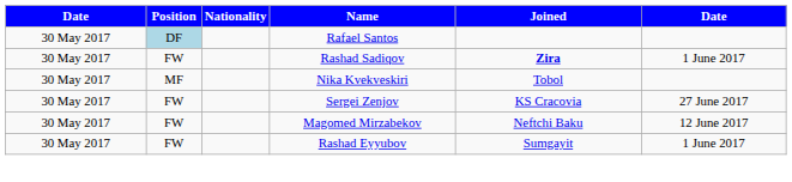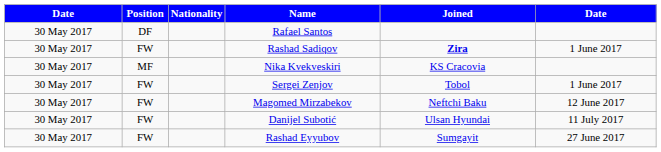 <table class="wikitable"  style="text-align:center; font-size:90%; ">
 <tr>
 <th style="background:#00f; color:white; width:150px;">Date</th>
 <th style="background:#00f; color:white; width:55px;">Position</th>
 <th style="background:#00f; color:white; width:55px;">Nationality</th>
 <th style="background:#00f; color:white; width:200px;">Name</th>
 <th style="background:#00f; color:white; width:200px;">Joined</th>
 <th style="background:#00f; color:white; width:155px;">Date</th>
 </tr>
 <tr>
 <td>30 May 2017</td>
-<td style="background: lightblue;">DF</td>
+<td>DF</td>
 <td></td>
 <td><a href='#'>Rafael Santos</a></td>
 <td></td>
 <td></td>
 </tr>
 <tr>
 <td>30 May 2017</td>
 <td>FW</td>
 <td></td>
 <td><a href='#'>Rashad Sadiqov</a></td>
 <td><strong><a href='#'>Zira</a></strong></td>
 <td>1 June 2017</td>
 </tr>
 <tr>
 <td>30 May 2017</td>
 <td>MF</td>
 <td></td>
 <td><a href='#'>Nika Kvekveskiri</a></td>
-<td><a href='#'>Tobol</a></td>
+<td><a href='#'>KS Cracovia</a></td>
 <td></td>
 </tr>
 <tr>
 <td>30 May 2017</td>
 <td>FW</td>
 <td></td>
 <td><a href='#'>Sergei Zenjov</a></td>
-<td><a href='#'>KS Cracovia</a></td>
-<td>27 June 2017</td>
+<td><a href='#'>Tobol</a></td>
+<td>1 June 2017</td>
 </tr>
 <tr>
 <td>30 May 2017</td>
 <td>FW</td>
 <td></td>
 <td><a href='#'>Magomed Mirzabekov</a></td>
 <td><a href='#'>Neftchi Baku</a></td>
 <td>12 June 2017</td>
 </tr>
 <tr>
 <td>30 May 2017</td>
 <td>FW</td>
 <td></td>
+<td><a href='#'>Danijel Subotić</a></td>
+<td><a href='#'>Ulsan Hyundai</a></td>
+<td>11 July 2017</td>
+</tr>
+<tr>
+<td>30 May 2017</td>
+<td>FW</td>
+<td></td>
 <td><a href='#'>Rashad Eyyubov</a></td>
 <td><a href='#'>Sumgayit</a></td>
-<td>1 June 2017</td>
+<td>27 June 2017</td>
 </tr>
 </table>
